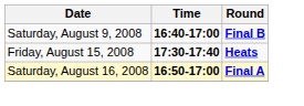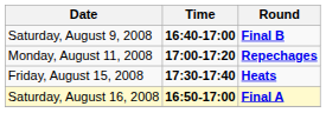 <table class="wikitable">
 <tr>
 <th>Date</th>
 <th>Time</th>
 <th>Round</th>
 </tr>
 <tr>
 <td>Saturday, August 9, 2008</td>
 <td><strong>16:40-17:00</strong></td>
 <td><strong>  <a href='#'>Final B</a></strong></td>
+</tr>
+<tr>
+<td>Monday, August 11, 2008</td>
+<td><strong>17:00-17:20</strong></td>
+<td><strong> <a href='#'>Repechages</a></strong></td>
 </tr>
 <tr>
 <td>Friday, August 15, 2008</td>
 <td><strong>17:30-17:40</strong></td>
 <td><strong><a href='#'>Heats</a></strong></td>
 </tr>
 <tr>
 <td style=background:lemonchiffon>Saturday, August 16, 2008</td>
 <td style=background:lemonchiffon><strong>16:50-17:00 </strong></td>
 <td style=background:lemonchiffon><strong>  <a href='#'>Final A</a></strong></td>
 </tr>
 <tr>
 </tr>
 </table>
